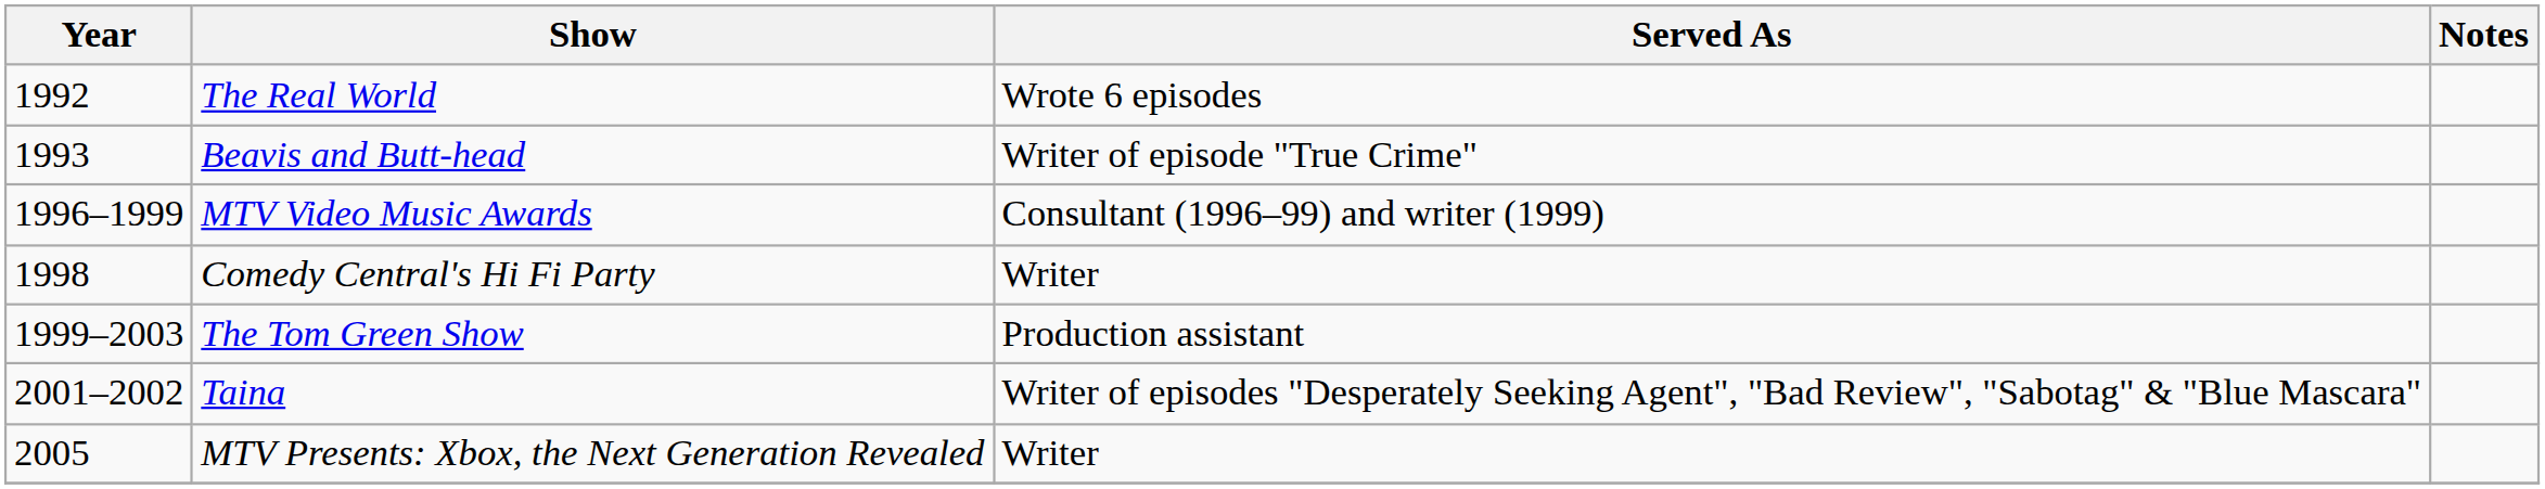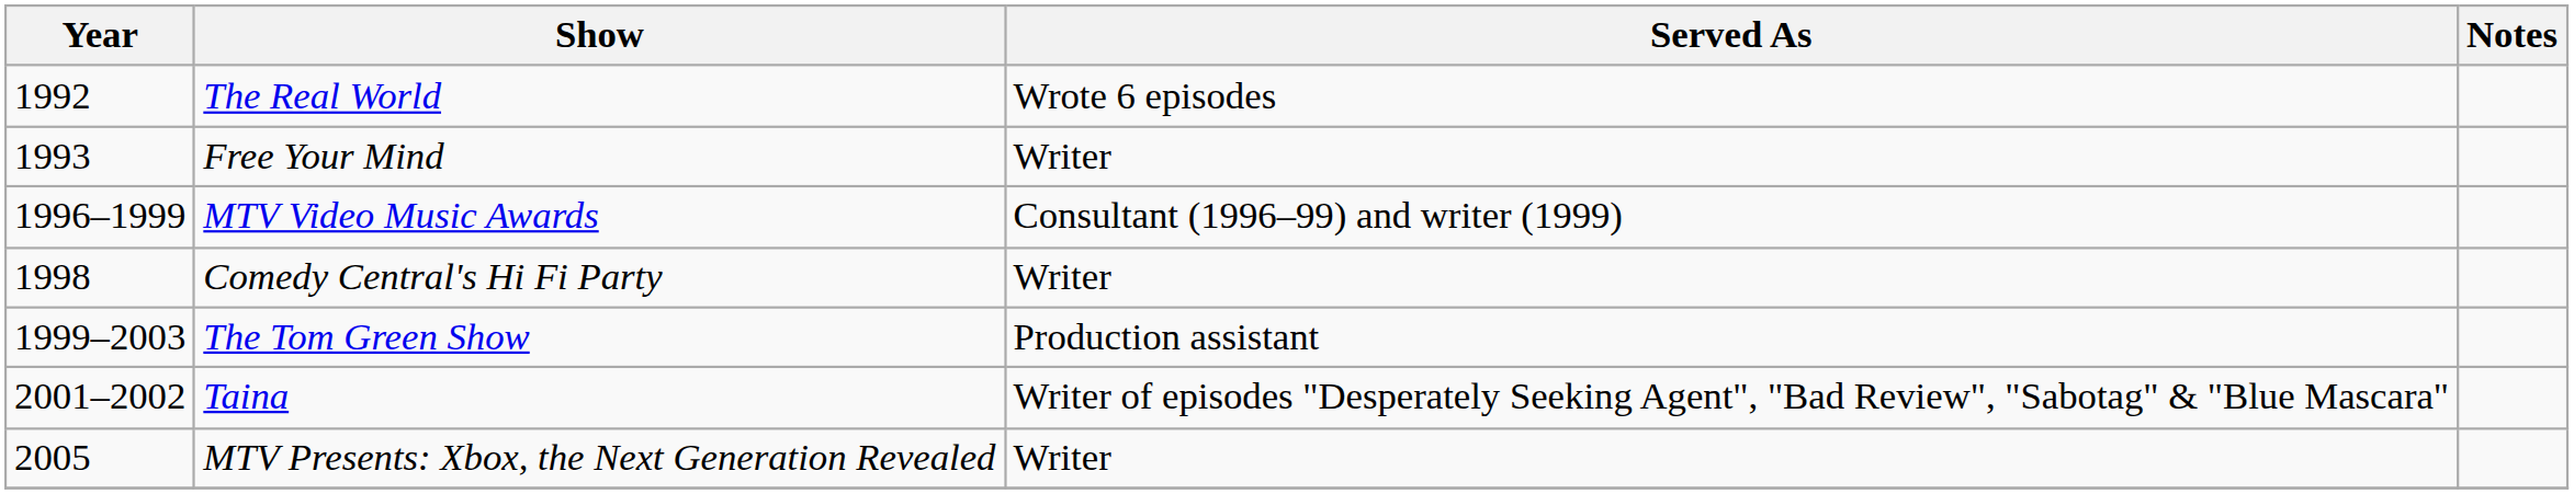 <table class="wikitable sortable">
 <tr>
 <th>Year</th>
 <th>Show</th>
 <th>Served As</th>
 <th class="unsortable">Notes</th>
 </tr>
 <tr>
 <td>1992</td>
 <td><em><a href='#'>The Real World</a></em></td>
 <td>Wrote 6 episodes</td>
 <td></td>
 </tr>
 <tr>
 <td>1993</td>
-<td><em><a href='#'>Beavis and Butt-head</a></em></td>
-<td>Writer of episode "True Crime"</td>
+<td><em>Free Your Mind</em></td>
+<td>Writer</td>
 <td></td>
 </tr>
 <tr>
 <td>1996–1999</td>
 <td><em><a href='#'>MTV Video Music Awards</a></em></td>
 <td>Consultant (1996–99) and writer (1999)</td>
 <td></td>
 </tr>
 <tr>
 <td>1998</td>
 <td><em>Comedy Central's Hi Fi Party</em></td>
 <td>Writer</td>
 <td></td>
 </tr>
 <tr>
 <td>1999–2003</td>
 <td><em><a href='#'>The Tom Green Show</a></em></td>
 <td>Production assistant</td>
 <td></td>
 </tr>
 <tr>
 <td>2001–2002</td>
 <td><em><a href='#'>Taina</a></em></td>
 <td>Writer of episodes "Desperately Seeking Agent", "Bad Review", "Sabotag" & "Blue Mascara"</td>
 <td></td>
 </tr>
 <tr>
 <td>2005</td>
 <td><em>MTV Presents: Xbox, the Next Generation Revealed</em></td>
 <td>Writer</td>
 <td></td>
 </tr>
 <tr>
 </tr>
 </table>
